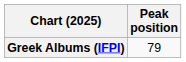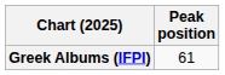 <table class="wikitable sortable plainrowheaders" style="text-align:center;">
 <tr>
 <th>Chart (2025)</th>
 <th>Peak<br>position</th>
 </tr>
 <tr>
 <th scope="row">Greek Albums (<a href='#'>IFPI</a>)</th>
-<td>79</td>
+<td>61</td>
 </tr>
 </table>
